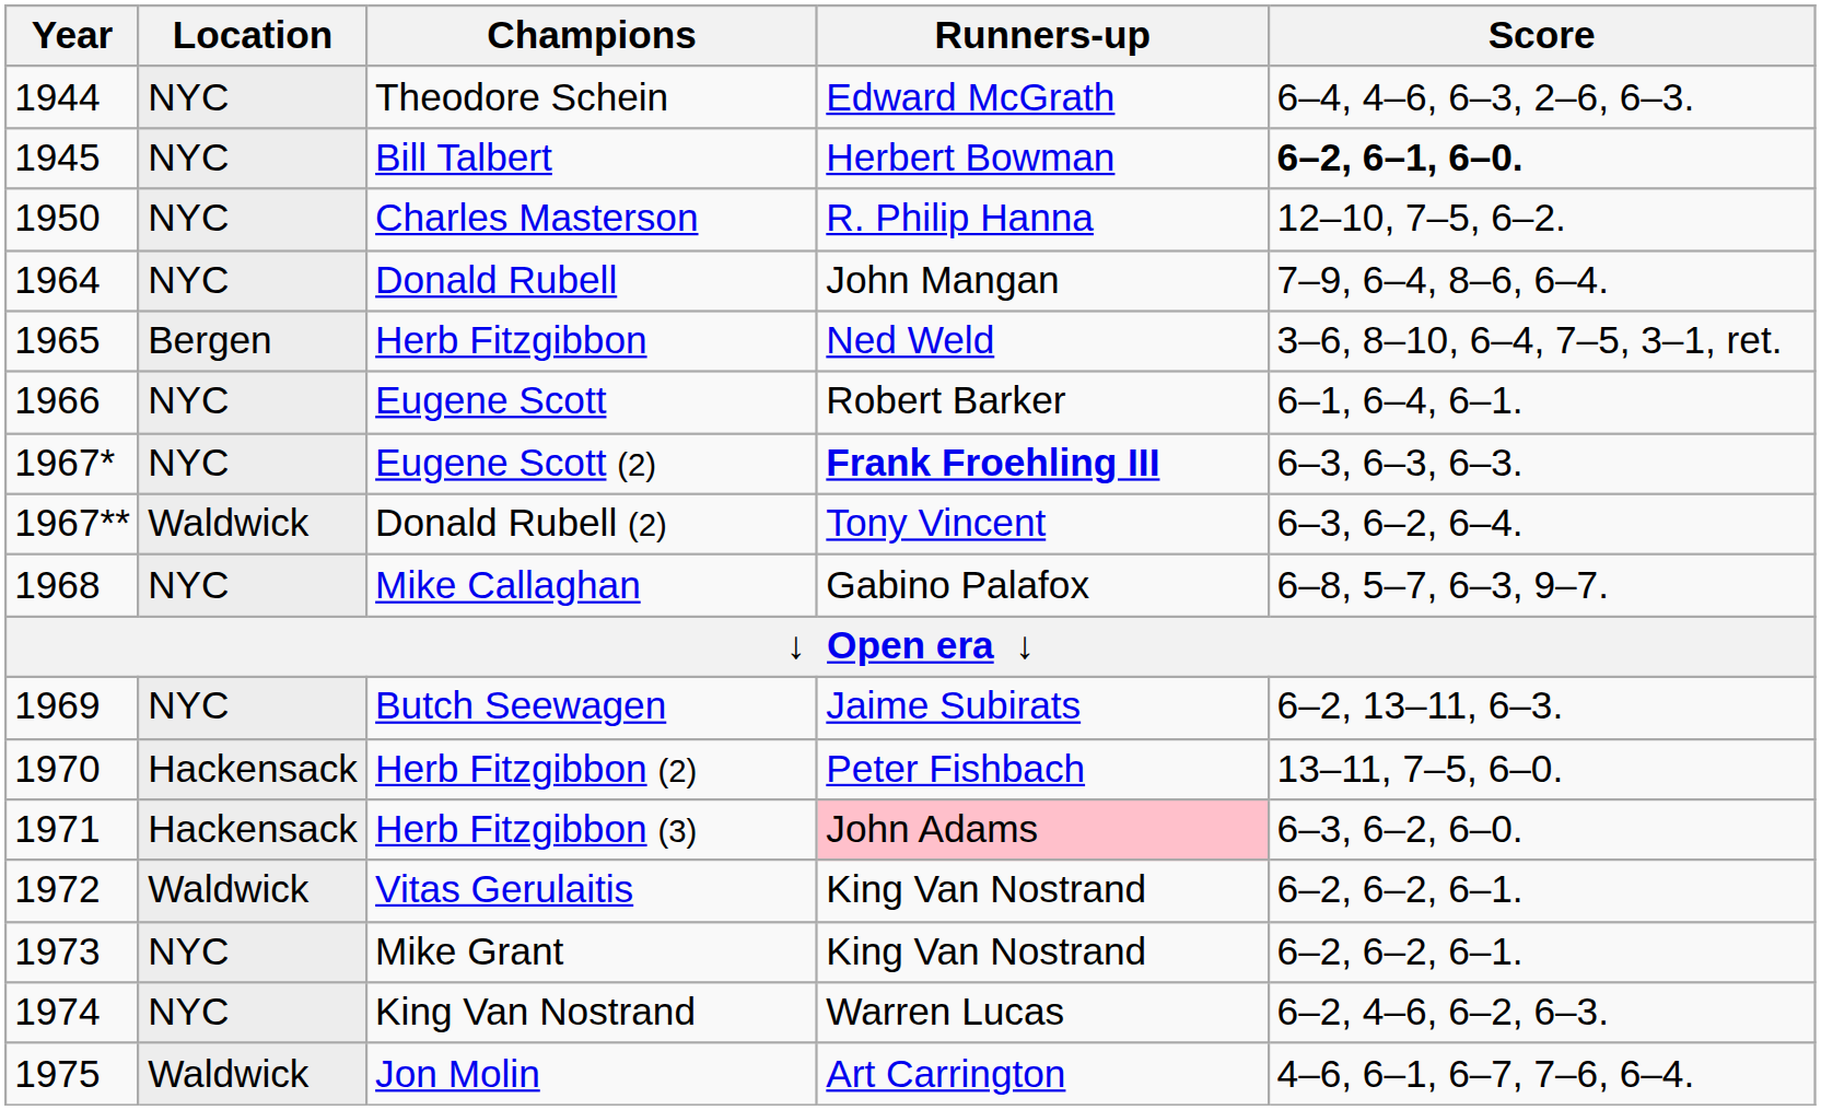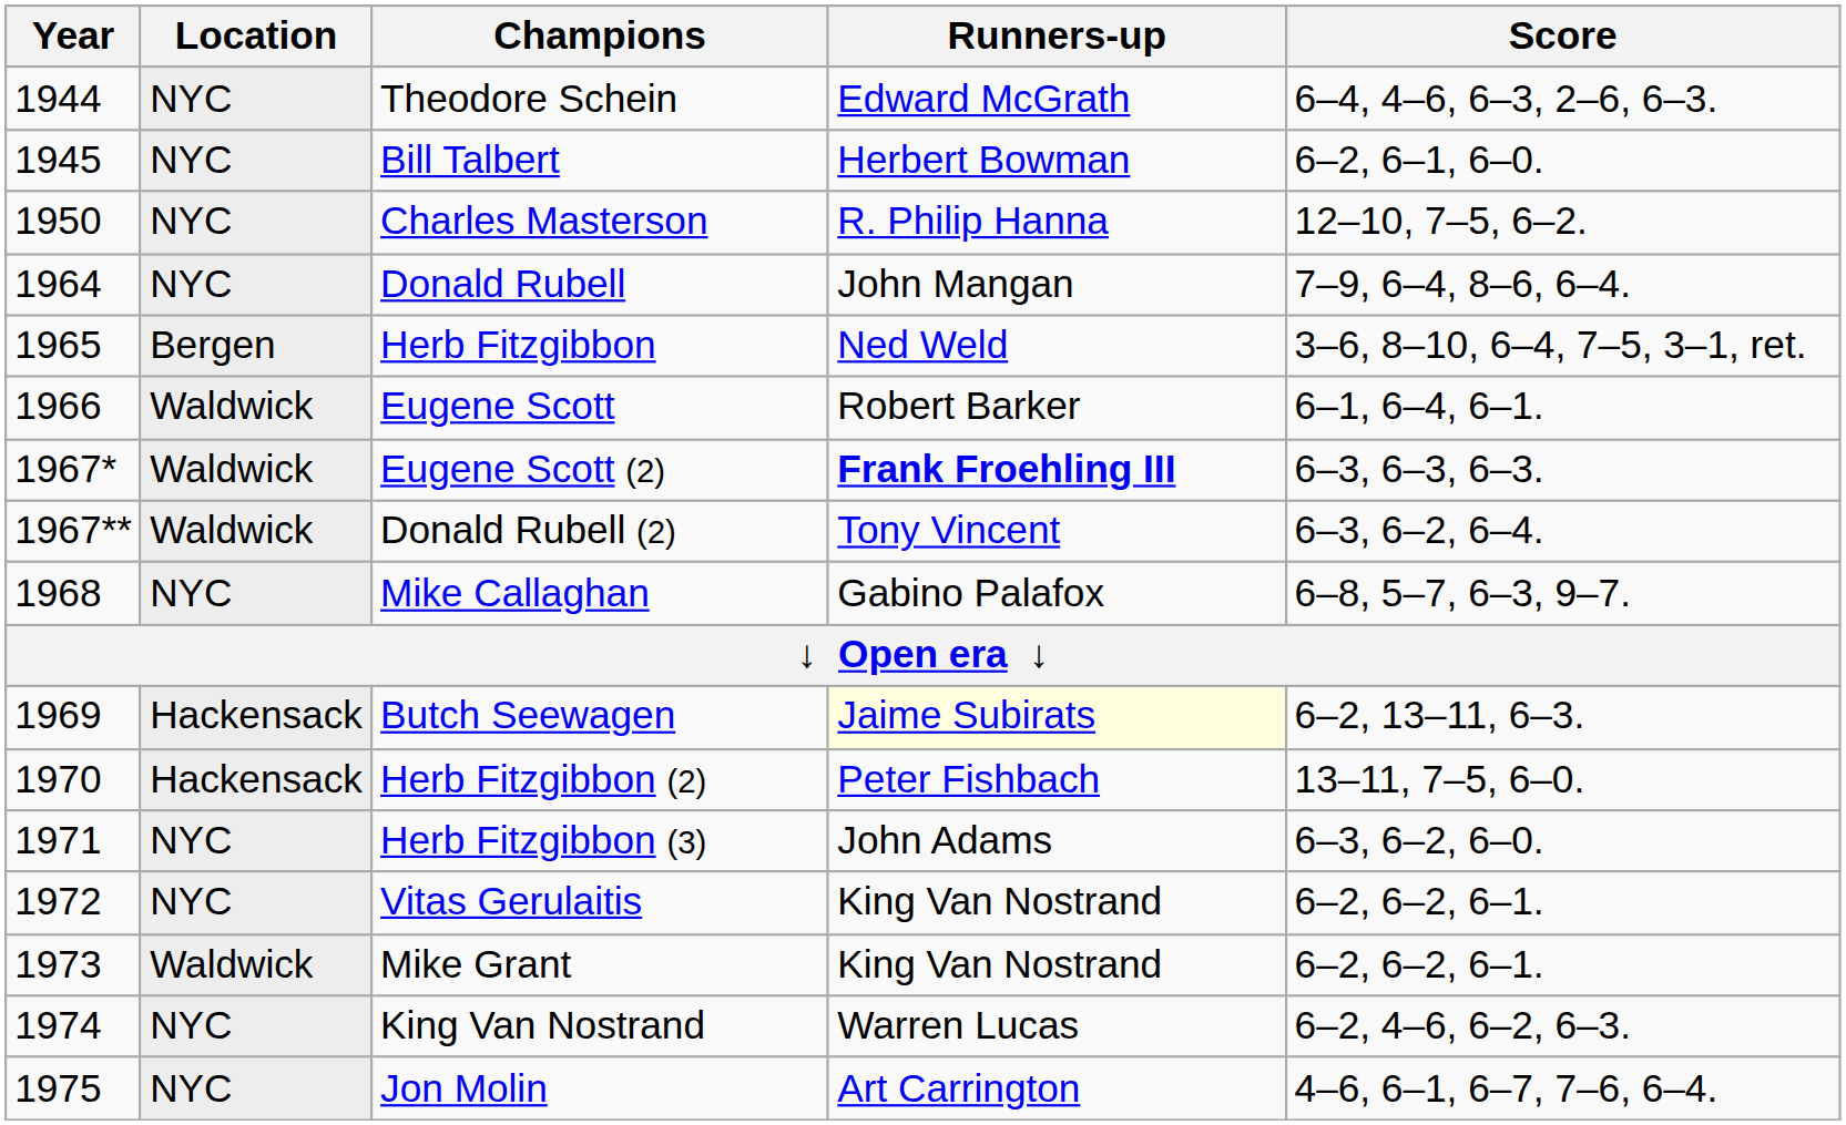 <table class=wikitable>
 <tr>
 <th style="width:40px">Year</th>
 <th style="width:80px">Location</th>
 <th style="width:180px">Champions</th>
 <th style="width:180px">Runners-up</th>
 <th style="width:220px" class="unsortable">Score</th>
 </tr>
 <tr>
 <td>1944</td>
 <td style="background:#ededed">NYC</td>
 <td> Theodore Schein</td>
 <td> <a href='#'>Edward McGrath</a></td>
 <td>6–4, 4–6, 6–3, 2–6, 6–3.</td>
 </tr>
 <tr>
 <td>1945</td>
 <td style="background:#ededed">NYC</td>
 <td> <a href='#'>Bill Talbert</a></td>
 <td> <a href='#'>Herbert Bowman</a></td>
-<td><strong>6–2, 6–1, 6–0.</strong></td>
+<td>6–2, 6–1, 6–0.</td>
 </tr>
 <tr>
 <td>1950</td>
 <td style="background:#ededed">NYC</td>
 <td> <a href='#'>Charles Masterson</a></td>
 <td> <a href='#'>R. Philip Hanna</a></td>
 <td>12–10, 7–5, 6–2.</td>
 </tr>
 <tr>
 <td>1964</td>
 <td style="background:#ededed">NYC</td>
 <td> <a href='#'>Donald Rubell</a></td>
 <td> John Mangan</td>
 <td>7–9, 6–4, 8–6, 6–4.</td>
 </tr>
 <tr>
 <td>1965</td>
 <td style="background:#ededed">Bergen</td>
 <td> <a href='#'>Herb Fitzgibbon</a></td>
 <td> <a href='#'>Ned Weld</a></td>
 <td>3–6, 8–10, 6–4, 7–5, 3–1, ret.</td>
 </tr>
 <tr>
 <td>1966</td>
-<td style="background:#ededed">NYC</td>
+<td style="background:#ededed">Waldwick</td>
 <td> <a href='#'>Eugene Scott</a></td>
 <td> Robert Barker</td>
 <td>6–1, 6–4, 6–1.</td>
 </tr>
 <tr>
 <td>1967*</td>
-<td style="background:#ededed">NYC</td>
+<td style="background:#ededed">Waldwick</td>
 <td> <a href='#'>Eugene Scott</a>  <small>(2)</small></td>
 <td><strong> <a href='#'>Frank Froehling III</a></strong></td>
 <td>6–3, 6–3, 6–3.</td>
 </tr>
 <tr>
 <td>1967**</td>
 <td style="background:#ededed">Waldwick</td>
 <td> Donald Rubell  <small>(2)</small></td>
 <td> <a href='#'>Tony Vincent</a></td>
 <td>6–3, 6–2, 6–4.</td>
 </tr>
 <tr>
 <td>1968</td>
 <td style="background:#ededed">NYC</td>
 <td> <a href='#'>Mike Callaghan</a></td>
 <td> Gabino Palafox</td>
 <td>6–8, 5–7, 6–3, 9–7.</td>
 </tr>
 <tr>
 <th colspan=5 align=center>↓  <a href='#'>Open era</a>  ↓</th>
 </tr>
 <tr>
 <td>1969</td>
-<td style="background:#ededed">NYC</td>
+<td style="background:#ededed">Hackensack</td>
 <td> <a href='#'>Butch Seewagen</a></td>
-<td> <a href='#'>Jaime Subirats</a></td>
+<td style="background: lightyellow;"> <a href='#'>Jaime Subirats</a></td>
 <td>6–2, 13–11, 6–3.</td>
 </tr>
 <tr>
 <td>1970</td>
 <td style="background:#ededed">Hackensack</td>
 <td> <a href='#'>Herb Fitzgibbon</a>  <small>(2)</small></td>
 <td> <a href='#'>Peter Fishbach</a></td>
 <td>13–11, 7–5, 6–0.</td>
 </tr>
 <tr>
 <td>1971</td>
-<td style="background:#ededed">Hackensack</td>
+<td style="background:#ededed">NYC</td>
 <td> <a href='#'>Herb Fitzgibbon</a>  <small>(3)</small></td>
-<td style="background: pink;"> John Adams</td>
+<td> John Adams</td>
 <td>6–3, 6–2, 6–0.</td>
 </tr>
 <tr>
 <td>1972</td>
-<td style="background:#ededed">Waldwick</td>
+<td style="background:#ededed">NYC</td>
 <td> <a href='#'>Vitas Gerulaitis</a></td>
 <td> King Van Nostrand</td>
 <td>6–2, 6–2, 6–1.</td>
 </tr>
 <tr>
 <td>1973</td>
-<td style="background:#ededed">NYC</td>
+<td style="background:#ededed">Waldwick</td>
 <td> Mike Grant</td>
 <td> King Van Nostrand</td>
 <td>6–2, 6–2, 6–1.</td>
 </tr>
 <tr>
 <td>1974</td>
 <td style="background:#ededed">NYC</td>
 <td> King Van Nostrand</td>
 <td> Warren Lucas</td>
 <td>6–2, 4–6, 6–2, 6–3.</td>
 </tr>
 <tr>
 <td>1975</td>
-<td style="background:#ededed">Waldwick</td>
+<td style="background:#ededed">NYC</td>
 <td> <a href='#'>Jon Molin</a></td>
 <td> <a href='#'>Art Carrington</a></td>
 <td>4–6, 6–1, 6–7, 7–6, 6–4.</td>
 </tr>
 </table>
